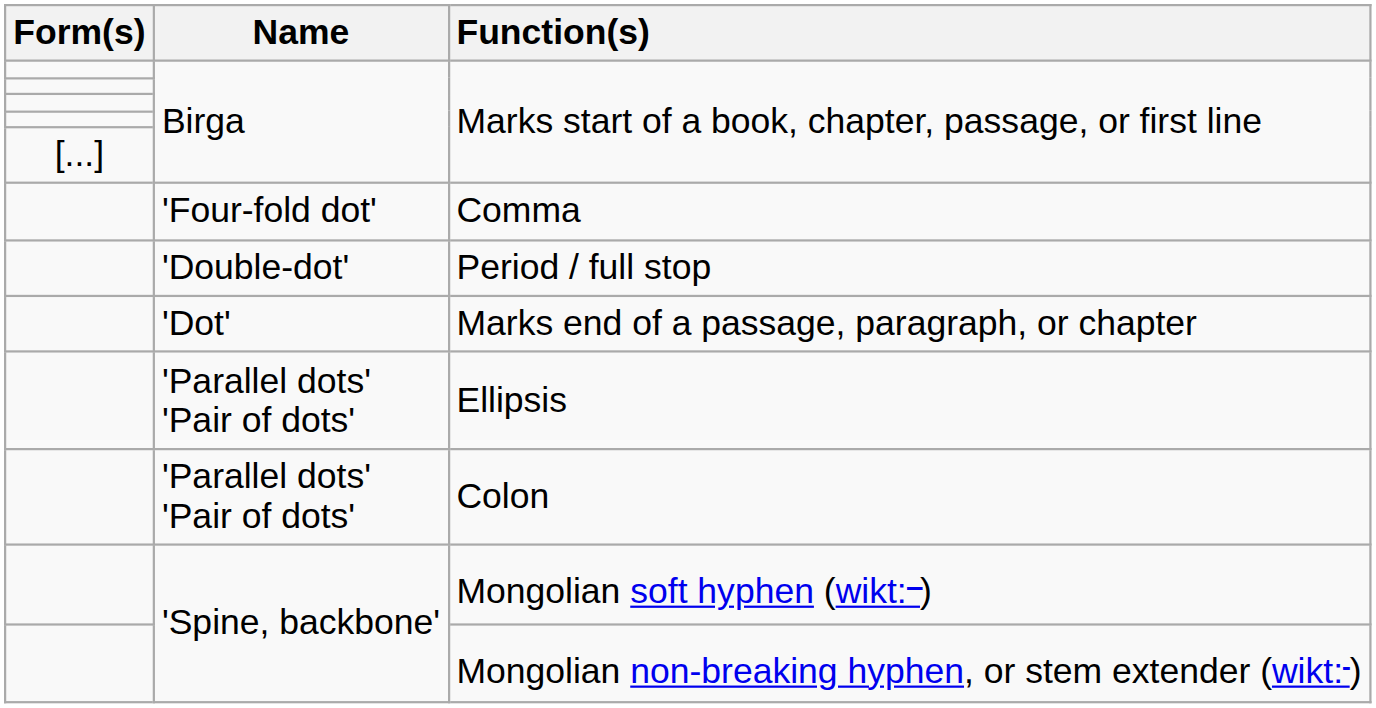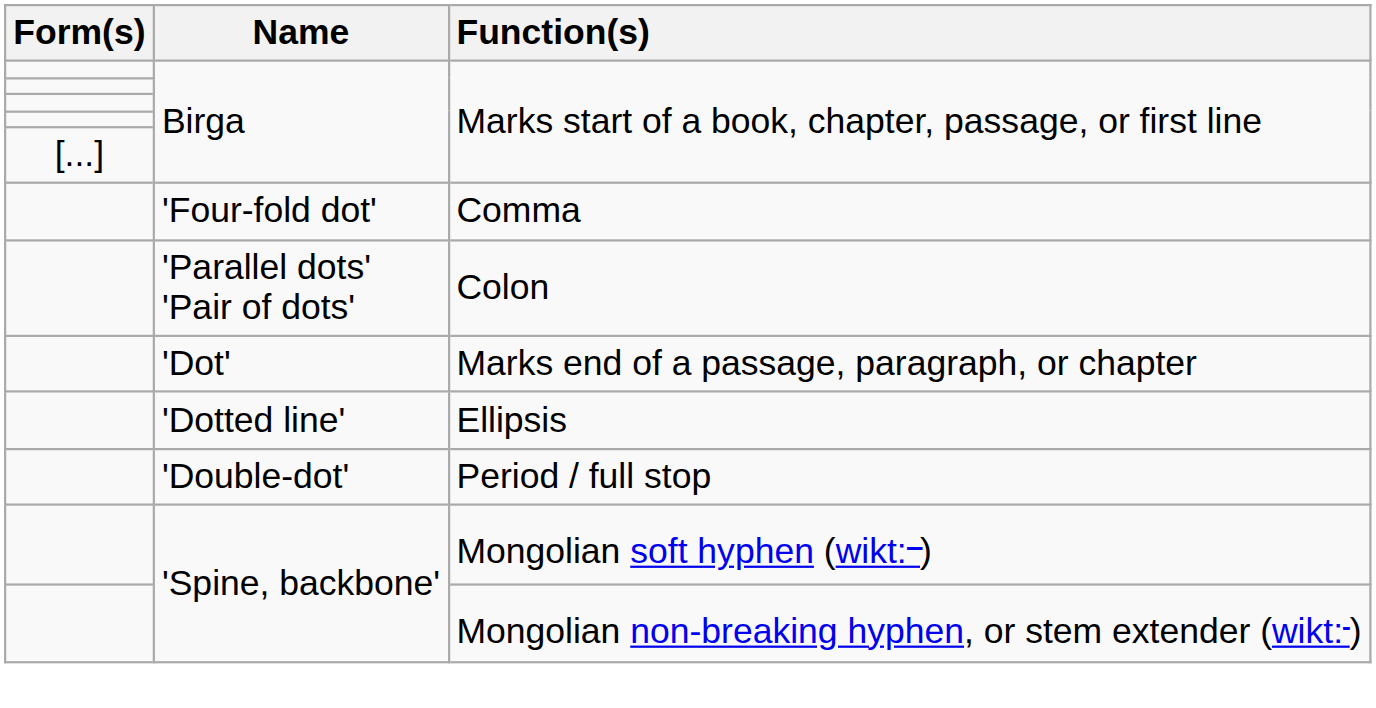 <table class="wikitable">
 <tr>
 <th>Form(s)</th>
 <th>Name</th>
 <th style="text-align:left;">Function(s)</th>
 </tr>
 <tr>
 <td style="text-align:center;"></td>
 <td rowspan="5">Birga</td>
 <td rowspan="5">Marks start of a book, chapter, passage, or first line</td>
 </tr>
 <tr>
 <td style="text-align:center;"></td>
 </tr>
 <tr>
 <td style="text-align:center;"></td>
 </tr>
 <tr>
 <td style="text-align:center;"></td>
 </tr>
 <tr>
 <td style="text-align:center;">[...]</td>
 </tr>
 <tr>
 <td style="text-align:center;"></td>
 <td>'Four-fold dot'</td>
 <td>Comma</td>
 </tr>
 <tr>
 <td style="text-align:center;"></td>
-<td>'Double-dot'</td>
-<td>Period / full stop</td>
+<td>'Parallel dots'<br>'Pair of dots'</td>
+<td>Colon</td>
 </tr>
 <tr>
 <td style="text-align:center;"></td>
 <td>'Dot'</td>
 <td>Marks end of a passage, paragraph, or chapter</td>
 </tr>
 <tr>
 <td style="text-align:center;"></td>
-<td>'Parallel dots'<br>'Pair of dots'</td>
+<td>'Dotted line'</td>
 <td>Ellipsis</td>
 </tr>
 <tr>
 <td style="text-align:center;"></td>
-<td>'Parallel dots'<br>'Pair of dots'</td>
-<td>Colon</td>
+<td>'Double-dot'</td>
+<td>Period / full stop</td>
 </tr>
 <tr>
 <td style="text-align:center;"></td>
 <td rowspan="2">'Spine, backbone'</td>
 <td>Mongolian <a href='#'>soft hyphen</a> (<a href='#'>wikt:᠆</a>)</td>
 </tr>
 <tr>
 <td style="text-align:center;"></td>
 <td>Mongolian <a href='#'>non-breaking hyphen</a>, or stem extender (<a href='#'>wikt:᠊</a>)</td>
 </tr>
 </table>
